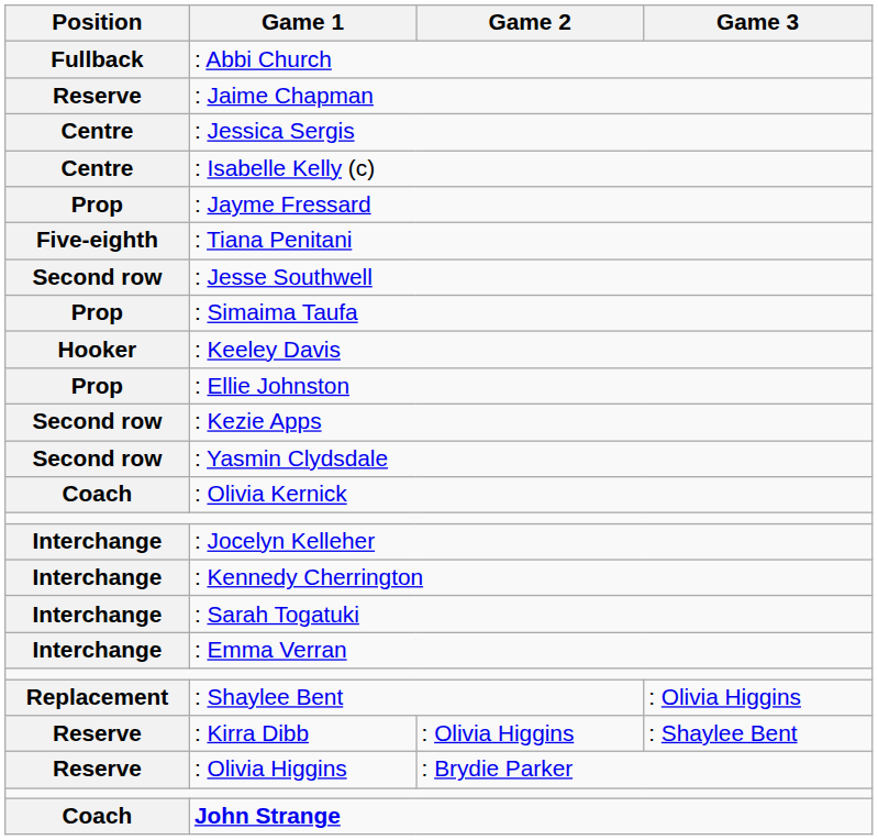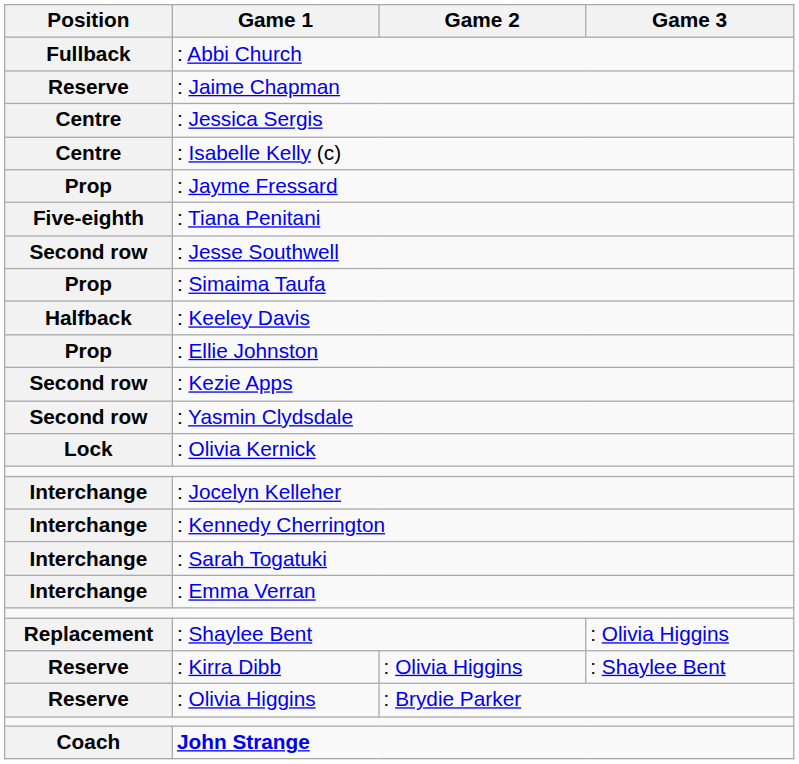 <table class="wikitable">
 <tr>
 <th style="width:130px;">Position</th>
 <th style="width:190px;">Game 1</th>
 <th style="width:190px;">Game 2</th>
 <th style="width:190px;">Game 3</th>
 </tr>
 <tr>
 <th>Fullback</th>
 <td colspan="3">: <a href='#'>Abbi Church</a></td>
 </tr>
 <tr>
 <th>Reserve</th>
 <td colspan="3">: <a href='#'>Jaime Chapman</a></td>
 </tr>
 <tr>
 <th>Centre</th>
 <td colspan="3">: <a href='#'>Jessica Sergis</a></td>
 </tr>
 <tr>
 <th>Centre</th>
 <td colspan="3">: <a href='#'>Isabelle Kelly</a> (c)</td>
 </tr>
 <tr>
 <th>Prop</th>
 <td colspan="3">: <a href='#'>Jayme Fressard</a></td>
 </tr>
 <tr>
 <th>Five-eighth</th>
 <td colspan="3">: <a href='#'>Tiana Penitani</a></td>
 </tr>
 <tr>
 <th>Second row</th>
 <td colspan="3">: <a href='#'>Jesse Southwell</a></td>
 </tr>
 <tr>
 <th>Prop</th>
 <td colspan="3">: <a href='#'>Simaima Taufa</a></td>
 </tr>
 <tr>
-<th>Hooker</th>
+<th>Halfback</th>
 <td colspan="3">: <a href='#'>Keeley Davis</a></td>
 </tr>
 <tr>
 <th>Prop</th>
 <td colspan="3">: <a href='#'>Ellie Johnston</a></td>
 </tr>
 <tr>
 <th>Second row</th>
 <td colspan="3">: <a href='#'>Kezie Apps</a></td>
 </tr>
 <tr>
 <th>Second row</th>
 <td colspan="3">: <a href='#'>Yasmin Clydsdale</a></td>
 </tr>
 <tr>
-<th>Coach</th>
+<th>Lock</th>
 <td colspan="3">: <a href='#'>Olivia Kernick</a></td>
 </tr>
 <tr>
 <td colspan="4"></td>
 </tr>
 <tr>
 <th>Interchange</th>
 <td colspan="3">: <a href='#'>Jocelyn Kelleher</a></td>
 </tr>
 <tr>
 <th>Interchange</th>
 <td colspan="3">: <a href='#'>Kennedy Cherrington</a></td>
 </tr>
 <tr>
 <th>Interchange</th>
 <td colspan="3">: <a href='#'>Sarah Togatuki</a></td>
 </tr>
 <tr>
 <th>Interchange</th>
 <td colspan="3">: <a href='#'>Emma Verran</a></td>
 </tr>
 <tr>
 <td colspan="4"></td>
 </tr>
 <tr>
 <th>Replacement</th>
 <td colspan="2">: <a href='#'>Shaylee Bent</a></td>
 <td>: <a href='#'>Olivia Higgins</a></td>
 </tr>
 <tr>
 <th>Reserve</th>
 <td>: <a href='#'>Kirra Dibb</a></td>
 <td>: <a href='#'>Olivia Higgins</a></td>
 <td>: <a href='#'>Shaylee Bent</a></td>
 </tr>
 <tr>
 <th>Reserve</th>
 <td>: <a href='#'>Olivia Higgins</a></td>
 <td colspan="2">: <a href='#'>Brydie Parker</a></td>
 </tr>
 <tr>
 <td colspan="4"></td>
 </tr>
 <tr>
 <th>Coach</th>
 <td colspan="3"> <strong><a href='#'>John Strange</a></strong></td>
 </tr>
 </table>
